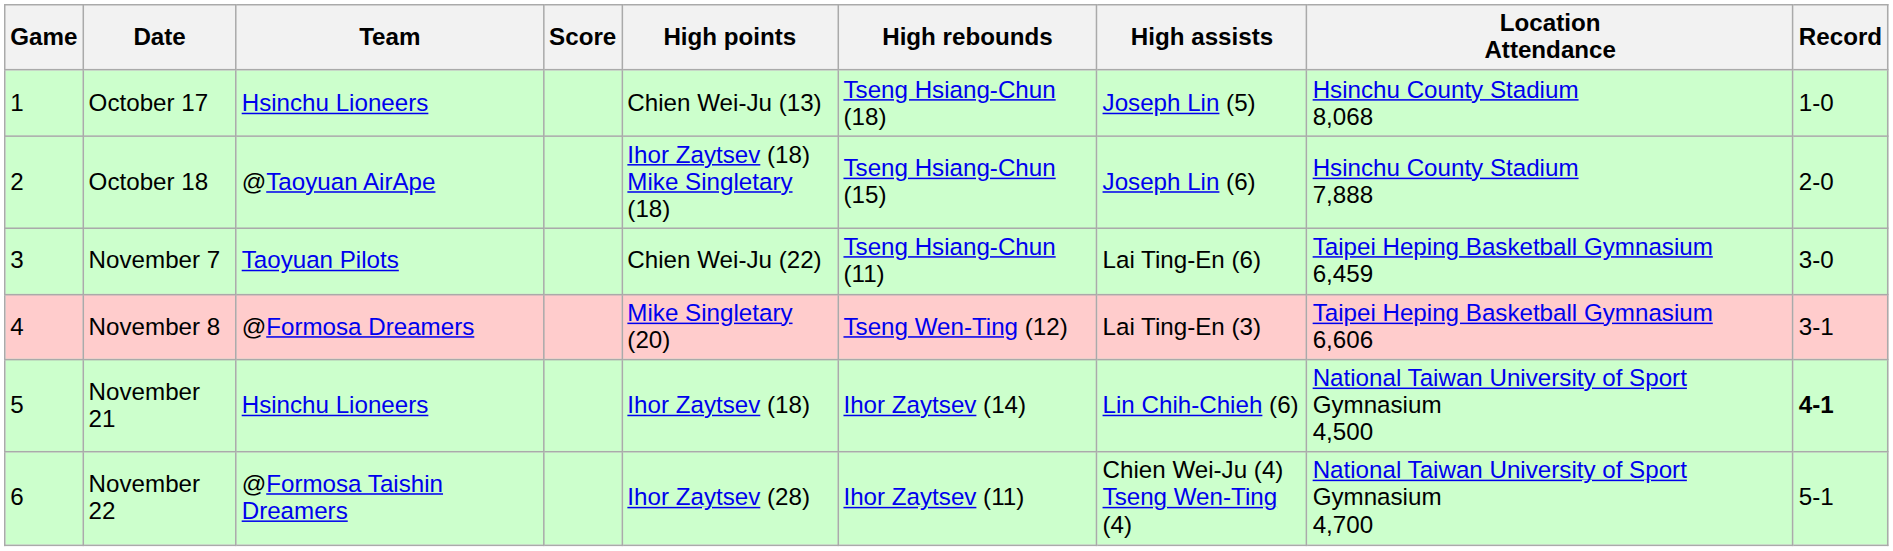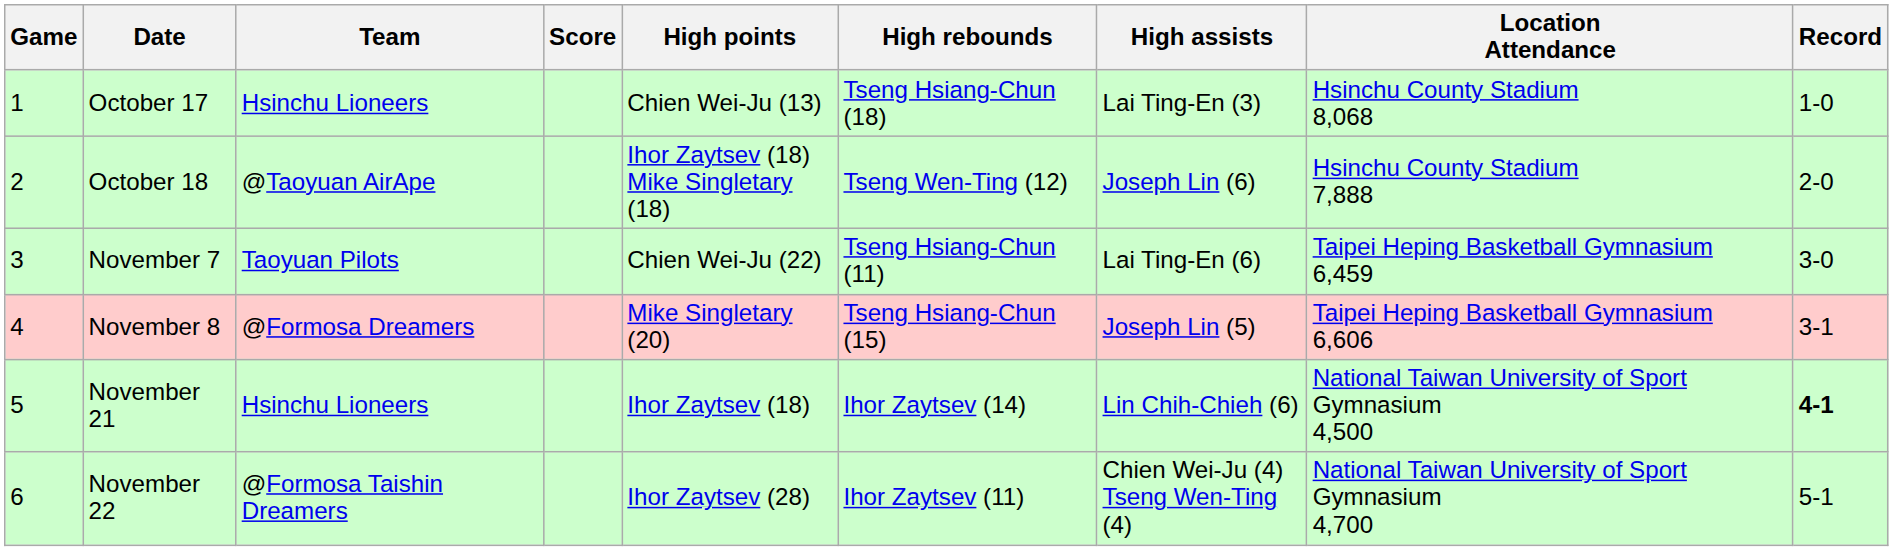 <table class="wikitable">
 <tr>
 <th>Game</th>
 <th>Date</th>
 <th>Team</th>
 <th>Score</th>
 <th>High points</th>
 <th>High rebounds</th>
 <th>High assists</th>
 <th>Location<br>Attendance</th>
 <th>Record</th>
 </tr>
 <tr style="background:#cfc">
 <td>1</td>
 <td>October 17</td>
 <td><a href='#'>Hsinchu Lioneers</a></td>
 <td></td>
 <td>Chien Wei-Ju (13)</td>
 <td><a href='#'>Tseng Hsiang-Chun</a> (18)</td>
-<td><a href='#'>Joseph Lin</a> (5)</td>
+<td>Lai Ting-En (3)</td>
 <td><a href='#'>Hsinchu County Stadium</a><br>8,068</td>
 <td>1-0</td>
 </tr>
 <tr style="background:#cfc">
 <td>2</td>
 <td>October 18</td>
 <td>@<a href='#'>Taoyuan AirApe</a></td>
 <td></td>
 <td><a href='#'>Ihor Zaytsev</a> (18)<br><a href='#'>Mike Singletary</a> (18)</td>
-<td><a href='#'>Tseng Hsiang-Chun</a> (15)</td>
+<td><a href='#'>Tseng Wen-Ting</a> (12)</td>
 <td><a href='#'>Joseph Lin</a> (6)</td>
 <td><a href='#'>Hsinchu County Stadium</a><br>7,888</td>
 <td>2-0</td>
 </tr>
 <tr style="background:#cfc">
 <td>3</td>
 <td>November 7</td>
 <td><a href='#'>Taoyuan Pilots</a></td>
 <td></td>
 <td>Chien Wei-Ju (22)</td>
 <td><a href='#'>Tseng Hsiang-Chun</a> (11)</td>
 <td>Lai Ting-En (6)</td>
 <td><a href='#'>Taipei Heping Basketball Gymnasium</a><br>6,459</td>
 <td>3-0</td>
 </tr>
 <tr style="background:#fcc;">
 <td>4</td>
 <td>November 8</td>
 <td>@<a href='#'>Formosa Dreamers</a></td>
 <td></td>
 <td><a href='#'>Mike Singletary</a> (20)</td>
-<td><a href='#'>Tseng Wen-Ting</a> (12)</td>
-<td>Lai Ting-En (3)</td>
+<td><a href='#'>Tseng Hsiang-Chun</a> (15)</td>
+<td><a href='#'>Joseph Lin</a> (5)</td>
 <td><a href='#'>Taipei Heping Basketball Gymnasium</a><br>6,606</td>
 <td>3-1</td>
 </tr>
 <tr style="background:#cfc">
 <td>5</td>
 <td>November 21</td>
 <td><a href='#'>Hsinchu Lioneers</a></td>
 <td></td>
 <td><a href='#'>Ihor Zaytsev</a> (18)</td>
 <td><a href='#'>Ihor Zaytsev</a> (14)</td>
 <td><a href='#'>Lin Chih-Chieh</a> (6)</td>
 <td><a href='#'>National Taiwan University of Sport</a> Gymnasium<br>4,500</td>
 <td><strong>4-1</strong></td>
 </tr>
 <tr style="background:#cfc">
 <td>6</td>
 <td>November 22</td>
 <td>@<a href='#'>Formosa Taishin Dreamers</a></td>
 <td></td>
 <td><a href='#'>Ihor Zaytsev</a> (28)</td>
 <td><a href='#'>Ihor Zaytsev</a> (11)</td>
 <td>Chien Wei-Ju (4)<br><a href='#'>Tseng Wen-Ting</a> (4)</td>
 <td><a href='#'>National Taiwan University of Sport</a> Gymnasium<br>4,700</td>
 <td>5-1</td>
 </tr>
 </table>
